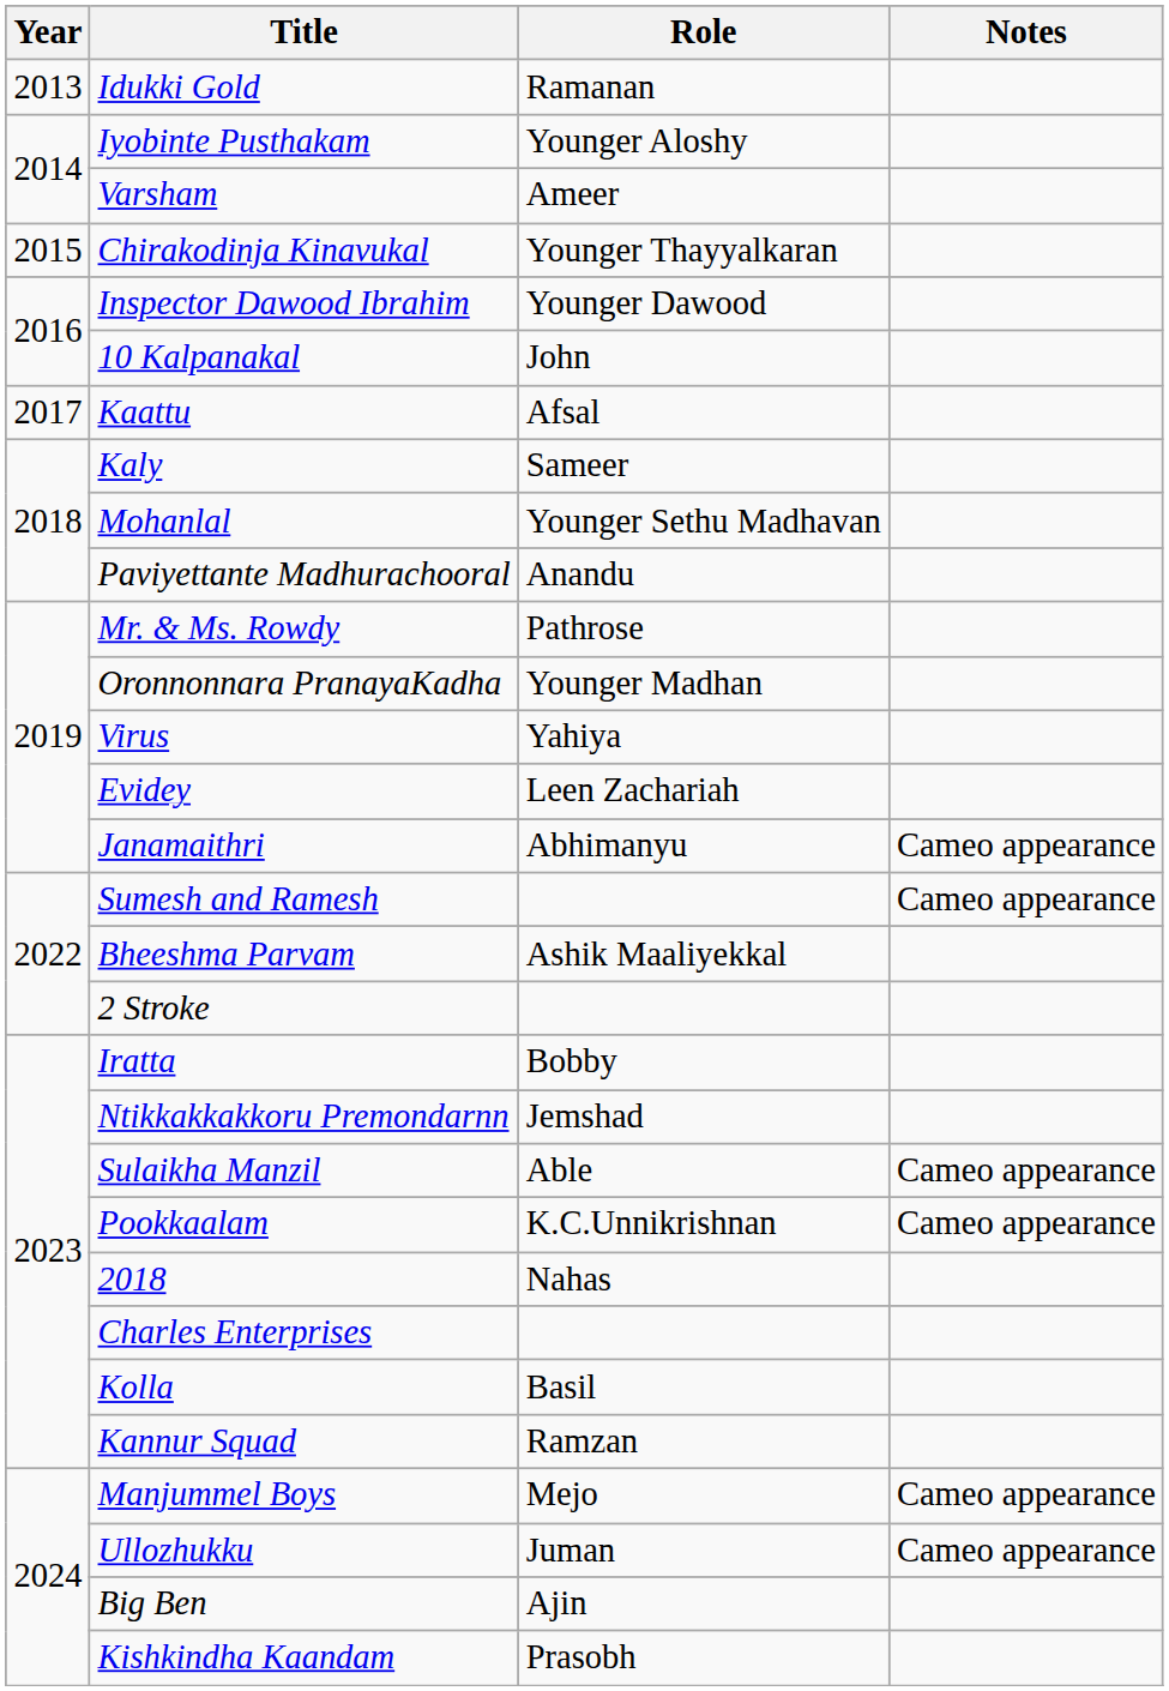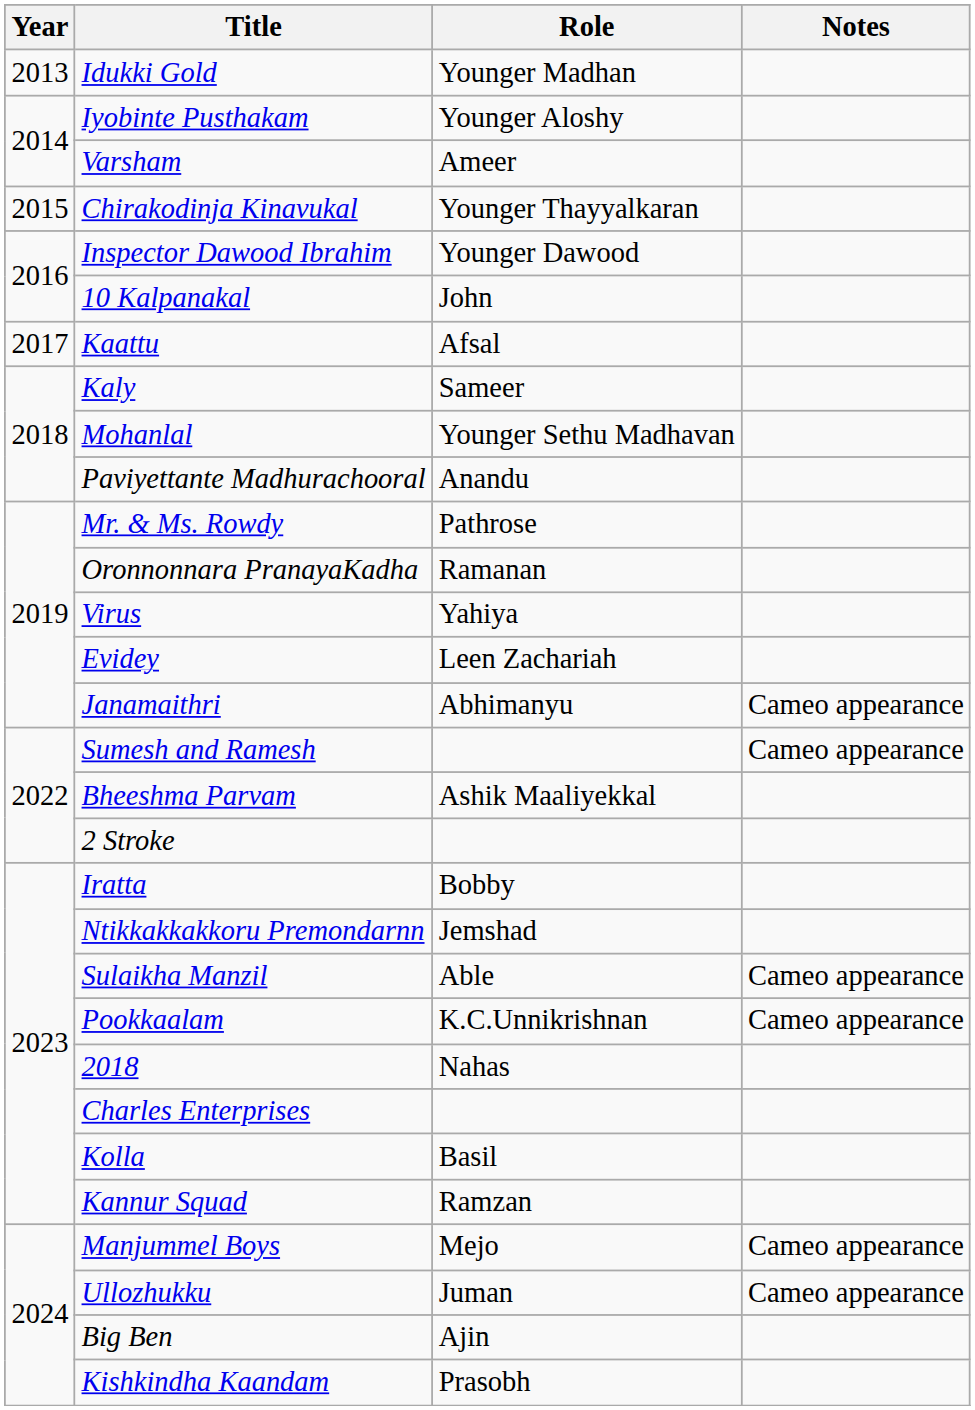 <table class="wikitable sortable">
 <tr>
 <th>Year</th>
 <th>Title</th>
 <th>Role</th>
 <th class=unsortable>Notes</th>
 </tr>
 <tr>
 <td>2013</td>
 <td><em><a href='#'>Idukki Gold</a></em></td>
-<td>Ramanan</td>
+<td>Younger Madhan</td>
 <td></td>
 </tr>
 <tr>
 <td rowspan=2>2014</td>
 <td><em><a href='#'>Iyobinte Pusthakam</a></em></td>
 <td>Younger Aloshy</td>
 <td></td>
 </tr>
 <tr>
 <td><em><a href='#'>Varsham</a></em></td>
 <td>Ameer</td>
 <td></td>
 </tr>
 <tr>
 <td>2015</td>
 <td><em><a href='#'>Chirakodinja Kinavukal</a></em></td>
 <td>Younger Thayyalkaran</td>
 <td></td>
 </tr>
 <tr>
 <td rowspan=2>2016</td>
 <td><em><a href='#'>Inspector Dawood Ibrahim</a></em></td>
 <td>Younger Dawood</td>
 <td></td>
 </tr>
 <tr>
 <td><em><a href='#'>10 Kalpanakal</a></em></td>
 <td>John</td>
 <td></td>
 </tr>
 <tr>
 <td>2017</td>
 <td><em><a href='#'>Kaattu</a></em></td>
 <td>Afsal</td>
 <td></td>
 </tr>
 <tr>
 <td rowspan=3>2018</td>
 <td><em><a href='#'>Kaly</a></em></td>
 <td>Sameer</td>
 <td></td>
 </tr>
 <tr>
 <td><em><a href='#'>Mohanlal</a></em></td>
 <td>Younger Sethu Madhavan</td>
 <td></td>
 </tr>
 <tr>
 <td><em>Paviyettante Madhurachooral</em></td>
 <td>Anandu</td>
 <td></td>
 </tr>
 <tr>
 <td rowspan="5">2019</td>
 <td><em><a href='#'>Mr. & Ms. Rowdy</a></em></td>
 <td>Pathrose</td>
 <td></td>
 </tr>
 <tr>
 <td><em>Oronnonnara PranayaKadha</em></td>
-<td>Younger Madhan</td>
+<td>Ramanan</td>
 <td></td>
 </tr>
 <tr>
 <td><em><a href='#'>Virus</a></em></td>
 <td>Yahiya</td>
 <td></td>
 </tr>
 <tr>
 <td><em><a href='#'>Evidey</a></em></td>
 <td>Leen Zachariah</td>
 <td></td>
 </tr>
 <tr>
 <td><em><a href='#'>Janamaithri</a></em></td>
 <td>Abhimanyu</td>
 <td>Cameo appearance</td>
 </tr>
 <tr>
 <td rowspan="3">2022</td>
 <td><em><a href='#'>Sumesh and Ramesh</a></em></td>
 <td></td>
 <td>Cameo appearance</td>
 </tr>
 <tr>
 <td><em><a href='#'>Bheeshma Parvam</a></em></td>
 <td>Ashik Maaliyekkal</td>
 <td></td>
 </tr>
 <tr>
 <td><em>2 Stroke</em></td>
 <td></td>
 <td></td>
 </tr>
 <tr>
 <td rowspan=8>2023</td>
 <td><em><a href='#'>Iratta</a></em></td>
 <td>Bobby</td>
 <td></td>
 </tr>
 <tr>
 <td><em><a href='#'>Ntikkakkakkoru Premondarnn</a></em></td>
 <td>Jemshad</td>
 <td></td>
 </tr>
 <tr>
 <td><em><a href='#'>Sulaikha Manzil</a></em></td>
 <td>Able</td>
 <td>Cameo appearance</td>
 </tr>
 <tr>
 <td><em><a href='#'>Pookkaalam</a></em></td>
 <td>K.C.Unnikrishnan</td>
 <td>Cameo appearance</td>
 </tr>
 <tr>
 <td><em><a href='#'>2018</a></em></td>
 <td>Nahas</td>
 <td></td>
 </tr>
 <tr>
 <td><em><a href='#'>Charles Enterprises</a></em></td>
 <td></td>
 <td></td>
 </tr>
 <tr>
 <td><em><a href='#'>Kolla</a></em></td>
 <td>Basil</td>
 <td></td>
 </tr>
 <tr>
 <td><em><a href='#'>Kannur Squad</a></em></td>
 <td>Ramzan</td>
 <td></td>
 </tr>
 <tr>
 <td rowspan=4>2024</td>
 <td><em><a href='#'>Manjummel Boys</a></em></td>
 <td>Mejo</td>
 <td>Cameo appearance</td>
 </tr>
 <tr>
 <td><em><a href='#'>Ullozhukku</a></em></td>
 <td>Juman</td>
 <td>Cameo appearance </td>
 </tr>
 <tr>
 <td><em>Big Ben</em></td>
 <td>Ajin</td>
 <td></td>
 </tr>
 <tr>
 <td><em><a href='#'>Kishkindha Kaandam</a></em></td>
 <td>Prasobh</td>
 <td></td>
 </tr>
 <tr>
 </tr>
 </table>
